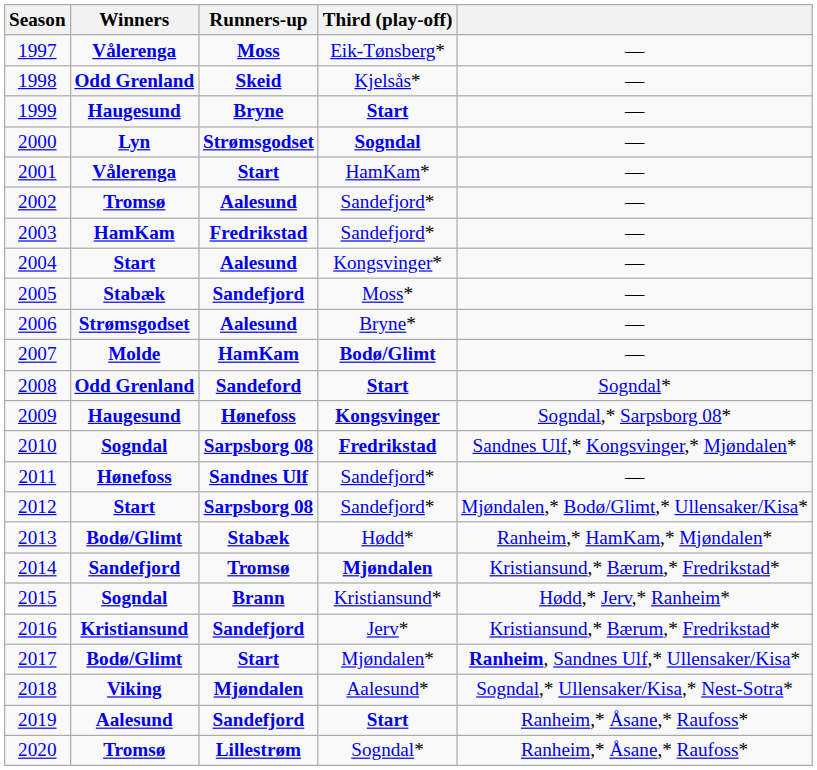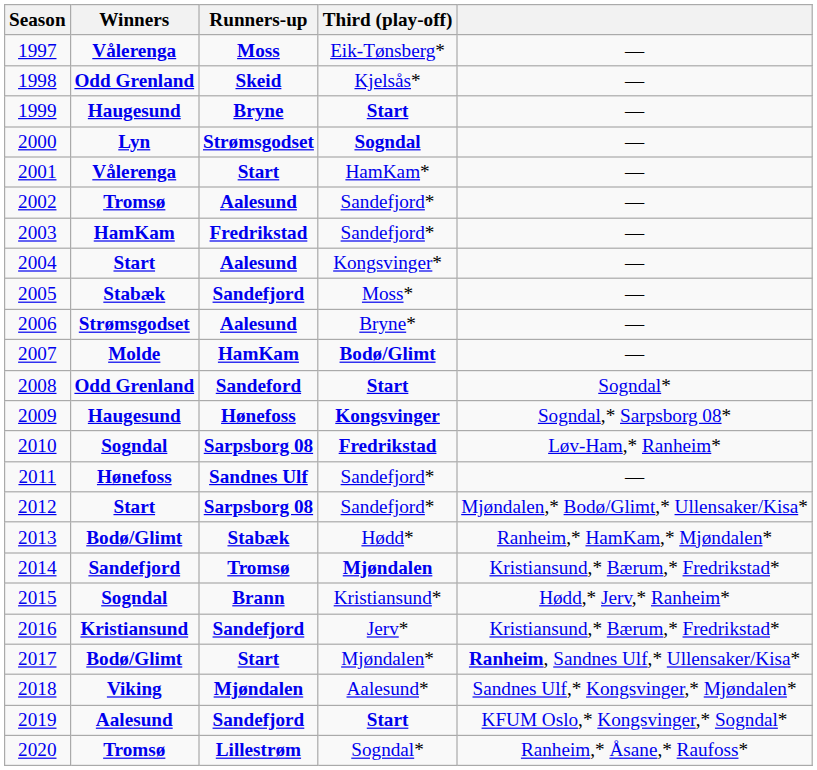 <table class="wikitable sortable" style="text-align:center;">
 <tr>
 <th>Season</th>
 <th>Winners</th>
 <th>Runners-up</th>
 <th>Third (play-off)</th>
 <th></th>
 </tr>
 <tr>
 <td><a href='#'>1997</a></td>
 <td><strong><a href='#'>Vålerenga</a></strong></td>
 <td><strong><a href='#'>Moss</a></strong></td>
 <td><a href='#'>Eik-Tønsberg</a>*</td>
 <td>—</td>
 </tr>
 <tr>
 <td><a href='#'>1998</a></td>
 <td><strong><a href='#'>Odd Grenland</a></strong></td>
 <td><strong><a href='#'>Skeid</a></strong></td>
 <td><a href='#'>Kjelsås</a>*</td>
 <td>—</td>
 </tr>
 <tr>
 <td><a href='#'>1999</a></td>
 <td><strong><a href='#'>Haugesund</a></strong></td>
 <td><strong><a href='#'>Bryne</a></strong></td>
 <td><strong><a href='#'>Start</a></strong></td>
 <td>—</td>
 </tr>
 <tr>
 <td><a href='#'>2000</a></td>
 <td><strong><a href='#'>Lyn</a></strong></td>
 <td><strong><a href='#'>Strømsgodset</a></strong></td>
 <td><strong><a href='#'>Sogndal</a></strong></td>
 <td>—</td>
 </tr>
 <tr>
 <td><a href='#'>2001</a></td>
 <td><strong><a href='#'>Vålerenga</a></strong></td>
 <td><strong><a href='#'>Start</a></strong></td>
 <td><a href='#'>HamKam</a>*</td>
 <td>—</td>
 </tr>
 <tr>
 <td><a href='#'>2002</a></td>
 <td><strong><a href='#'>Tromsø</a></strong></td>
 <td><strong><a href='#'>Aalesund</a></strong></td>
 <td><a href='#'>Sandefjord</a>*</td>
 <td>—</td>
 </tr>
 <tr>
 <td><a href='#'>2003</a></td>
 <td><strong><a href='#'>HamKam</a></strong></td>
 <td><strong><a href='#'>Fredrikstad</a></strong></td>
 <td><a href='#'>Sandefjord</a>*</td>
 <td>—</td>
 </tr>
 <tr>
 <td><a href='#'>2004</a></td>
 <td><strong><a href='#'>Start</a></strong></td>
 <td><strong><a href='#'>Aalesund</a></strong></td>
 <td><a href='#'>Kongsvinger</a>*</td>
 <td>—</td>
 </tr>
 <tr>
 <td><a href='#'>2005</a></td>
 <td><strong><a href='#'>Stabæk</a></strong></td>
 <td><strong><a href='#'>Sandefjord</a></strong></td>
 <td><a href='#'>Moss</a>*</td>
 <td>—</td>
 </tr>
 <tr>
 <td><a href='#'>2006</a></td>
 <td><strong><a href='#'>Strømsgodset</a></strong></td>
 <td><strong><a href='#'>Aalesund</a></strong></td>
 <td><a href='#'>Bryne</a>*</td>
 <td>—</td>
 </tr>
 <tr>
 <td><a href='#'>2007</a></td>
 <td><strong><a href='#'>Molde</a></strong></td>
 <td><strong><a href='#'>HamKam</a></strong></td>
 <td><strong><a href='#'>Bodø/Glimt</a></strong></td>
 <td>—</td>
 </tr>
 <tr>
 <td><a href='#'>2008</a></td>
 <td><strong><a href='#'>Odd Grenland</a></strong></td>
 <td><strong><a href='#'>Sandeford</a></strong></td>
 <td><strong><a href='#'>Start</a></strong></td>
 <td><a href='#'>Sogndal</a>*</td>
 </tr>
 <tr>
 <td><a href='#'>2009</a></td>
 <td><strong><a href='#'>Haugesund</a></strong></td>
 <td><strong><a href='#'>Hønefoss</a></strong></td>
 <td><strong><a href='#'>Kongsvinger</a></strong></td>
 <td><a href='#'>Sogndal</a>,* <a href='#'>Sarpsborg 08</a>*</td>
 </tr>
 <tr>
 <td><a href='#'>2010</a></td>
 <td><strong><a href='#'>Sogndal</a></strong></td>
 <td><strong><a href='#'>Sarpsborg 08</a></strong></td>
 <td><strong><a href='#'>Fredrikstad</a></strong></td>
-<td><a href='#'>Sandnes Ulf</a>,* <a href='#'>Kongsvinger</a>,* <a href='#'>Mjøndalen</a>*</td>
+<td><a href='#'>Løv-Ham</a>,* <a href='#'>Ranheim</a>*</td>
 </tr>
 <tr>
 <td><a href='#'>2011</a></td>
 <td><strong><a href='#'>Hønefoss</a></strong></td>
 <td><strong><a href='#'>Sandnes Ulf</a></strong></td>
 <td><a href='#'>Sandefjord</a>*</td>
 <td>—</td>
 </tr>
 <tr>
 <td><a href='#'>2012</a></td>
 <td><strong><a href='#'>Start</a></strong></td>
 <td><strong><a href='#'>Sarpsborg 08</a></strong></td>
 <td><a href='#'>Sandefjord</a>*</td>
 <td><a href='#'>Mjøndalen</a>,* <a href='#'>Bodø/Glimt</a>,* <a href='#'>Ullensaker/Kisa</a>*</td>
 </tr>
 <tr>
 <td><a href='#'>2013</a></td>
 <td><strong><a href='#'>Bodø/Glimt</a></strong></td>
 <td><strong><a href='#'>Stabæk</a></strong></td>
 <td><a href='#'>Hødd</a>*</td>
 <td><a href='#'>Ranheim</a>,* <a href='#'>HamKam</a>,* <a href='#'>Mjøndalen</a>*</td>
 </tr>
 <tr>
 <td><a href='#'>2014</a></td>
 <td><strong><a href='#'>Sandefjord</a></strong></td>
 <td><strong><a href='#'>Tromsø</a></strong></td>
 <td><strong><a href='#'>Mjøndalen</a></strong></td>
 <td><a href='#'>Kristiansund</a>,* <a href='#'>Bærum</a>,* <a href='#'>Fredrikstad</a>*</td>
 </tr>
 <tr>
 <td><a href='#'>2015</a></td>
 <td><strong><a href='#'>Sogndal</a></strong></td>
 <td><strong><a href='#'>Brann</a></strong></td>
 <td><a href='#'>Kristiansund</a>*</td>
 <td><a href='#'>Hødd</a>,* <a href='#'>Jerv</a>,* <a href='#'>Ranheim</a>*</td>
 </tr>
 <tr>
 <td><a href='#'>2016</a></td>
 <td><strong><a href='#'>Kristiansund</a></strong></td>
 <td><strong><a href='#'>Sandefjord</a></strong></td>
 <td><a href='#'>Jerv</a>*</td>
 <td><a href='#'>Kristiansund</a>,* <a href='#'>Bærum</a>,* <a href='#'>Fredrikstad</a>*</td>
 </tr>
 <tr>
 <td><a href='#'>2017</a></td>
 <td><strong><a href='#'>Bodø/Glimt</a></strong></td>
 <td><strong><a href='#'>Start</a></strong></td>
 <td><a href='#'>Mjøndalen</a>*</td>
 <td><strong><a href='#'>Ranheim</a></strong>, <a href='#'>Sandnes Ulf</a>,* <a href='#'>Ullensaker/Kisa</a>*</td>
 </tr>
 <tr>
 <td><a href='#'>2018</a></td>
 <td><strong><a href='#'>Viking</a></strong></td>
 <td><strong><a href='#'>Mjøndalen</a></strong></td>
 <td><a href='#'>Aalesund</a>*</td>
-<td><a href='#'>Sogndal</a>,* <a href='#'>Ullensaker/Kisa</a>,* <a href='#'>Nest-Sotra</a>*</td>
+<td><a href='#'>Sandnes Ulf</a>,* <a href='#'>Kongsvinger</a>,* <a href='#'>Mjøndalen</a>*</td>
 </tr>
 <tr>
 <td><a href='#'>2019</a></td>
 <td><strong><a href='#'>Aalesund</a></strong></td>
 <td><strong><a href='#'>Sandefjord</a></strong></td>
 <td><strong><a href='#'>Start</a></strong></td>
-<td><a href='#'>Ranheim</a>,* <a href='#'>Åsane</a>,* <a href='#'>Raufoss</a>*</td>
+<td><a href='#'>KFUM Oslo</a>,* <a href='#'>Kongsvinger</a>,* <a href='#'>Sogndal</a>*</td>
 </tr>
 <tr>
 <td><a href='#'>2020</a></td>
 <td><strong><a href='#'>Tromsø</a></strong></td>
 <td><strong><a href='#'>Lillestrøm</a></strong></td>
 <td><a href='#'>Sogndal</a>*</td>
 <td><a href='#'>Ranheim</a>,* <a href='#'>Åsane</a>,* <a href='#'>Raufoss</a>*</td>
 </tr>
 </table>
